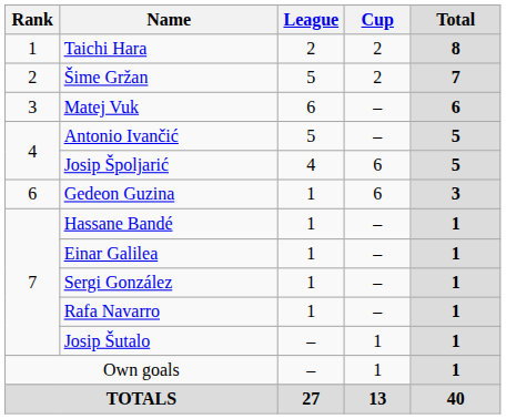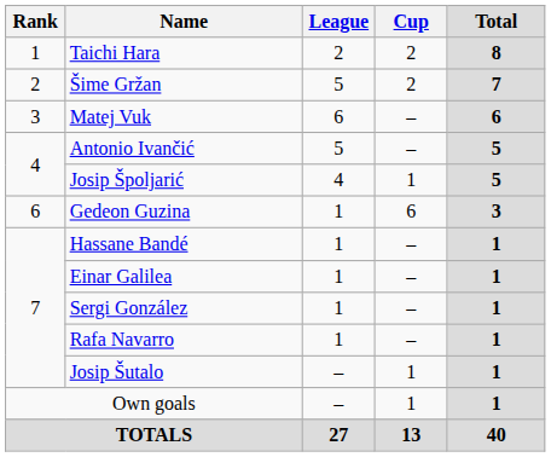 <table class="wikitable" style="font-size: 95%; text-align: center;">
 <tr>
 <th width=40>Rank</th>
 <th width=180>Name</th>
 <th width=50><a href='#'>League</a></th>
 <th width=50><a href='#'>Cup</a></th>
 <th width=70 style="background: #DCDCDC">Total</th>
 </tr>
 <tr>
 <td rowspan=1>1</td>
 <td style="text-align:left;"> <a href='#'>Taichi Hara</a></td>
 <td>2</td>
 <td>2</td>
 <th style="background: #DCDCDC">8</th>
 </tr>
 <tr>
 <td rowspan=1>2</td>
 <td style="text-align:left;"> <a href='#'>Šime Gržan</a></td>
 <td>5</td>
 <td>2</td>
 <th style="background: #DCDCDC">7</th>
 </tr>
 <tr>
 <td rowspan=1>3</td>
 <td style="text-align:left;"> <a href='#'>Matej Vuk</a></td>
 <td>6</td>
 <td>–</td>
 <th style="background: #DCDCDC">6</th>
 </tr>
 <tr>
 <td rowspan=2>4</td>
 <td style="text-align:left;"> <a href='#'>Antonio Ivančić</a></td>
 <td>5</td>
 <td>–</td>
 <th style="background: #DCDCDC">5</th>
 </tr>
 <tr>
 <td style="text-align:left;"> <a href='#'>Josip Špoljarić</a></td>
 <td>4</td>
-<td>6</td>
+<td>1</td>
 <th style="background: #DCDCDC">5</th>
 </tr>
 <tr>
 <td rowspan=1>6</td>
 <td style="text-align:left;"> <a href='#'>Gedeon Guzina</a></td>
 <td>1</td>
 <td>6</td>
 <th style="background: #DCDCDC">3</th>
 </tr>
 <tr>
 <td rowspan=5>7</td>
 <td style="text-align:left;"> <a href='#'>Hassane Bandé</a></td>
 <td>1</td>
 <td>–</td>
 <th style="background: #DCDCDC">1</th>
 </tr>
 <tr>
 <td style="text-align:left;"> <a href='#'>Einar Galilea</a></td>
 <td>1</td>
 <td>–</td>
 <th style="background: #DCDCDC">1</th>
 </tr>
 <tr>
 <td style="text-align:left;"> <a href='#'>Sergi González</a></td>
 <td>1</td>
 <td>–</td>
 <th style="background: #DCDCDC">1</th>
 </tr>
 <tr>
 <td style="text-align:left;"> <a href='#'>Rafa Navarro</a></td>
 <td>1</td>
 <td>–</td>
 <th style="background: #DCDCDC">1</th>
 </tr>
 <tr>
 <td style="text-align:left;"> <a href='#'>Josip Šutalo</a></td>
 <td>–</td>
 <td>1</td>
 <th style="background: #DCDCDC">1</th>
 </tr>
 <tr>
 <td colspan=2 style="text-align:center;">Own goals</td>
 <td>–</td>
 <td>1</td>
 <th style="background: #DCDCDC">1</th>
 </tr>
 <tr>
 <th colspan="2" align="center" style="background: #DCDCDC">TOTALS</th>
 <th style="background: #DCDCDC">27</th>
 <th style="background: #DCDCDC">13</th>
 <th style="background: #DCDCDC">40</th>
 </tr>
 </table>
